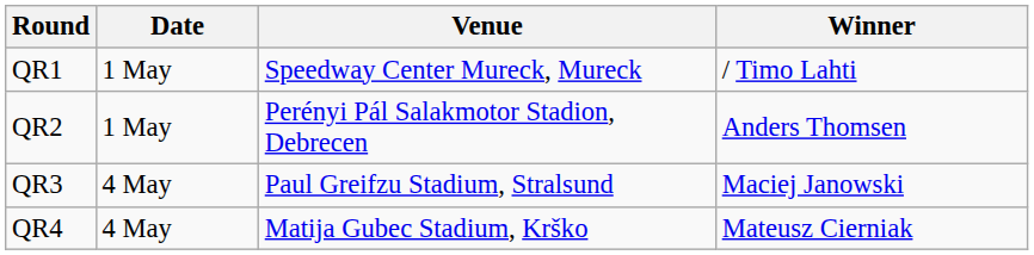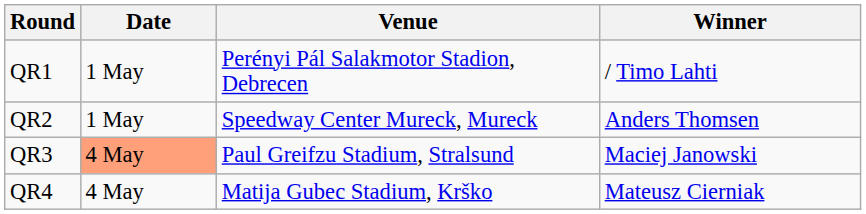 <table class="wikitable" style="font-size: 100%">
 <tr>
 <th width=30>Round</th>
 <th width=100>Date</th>
 <th width=300>Venue</th>
 <th width=200>Winner</th>
 </tr>
 <tr>
 <td>QR1</td>
 <td>1 May</td>
-<td> <a href='#'>Speedway Center Mureck</a>, <a href='#'>Mureck</a></td>
+<td> <a href='#'>Perényi Pál Salakmotor Stadion</a>, <a href='#'>Debrecen</a></td>
 <td>/ <a href='#'>Timo Lahti</a></td>
 </tr>
 <tr>
 <td>QR2</td>
 <td>1 May</td>
-<td> <a href='#'>Perényi Pál Salakmotor Stadion</a>, <a href='#'>Debrecen</a></td>
+<td> <a href='#'>Speedway Center Mureck</a>, <a href='#'>Mureck</a></td>
 <td> <a href='#'>Anders Thomsen</a></td>
 </tr>
 <tr>
 <td>QR3</td>
-<td>4 May</td>
+<td style="background: lightsalmon;">4 May</td>
 <td> <a href='#'>Paul Greifzu Stadium</a>, <a href='#'>Stralsund</a></td>
 <td> <a href='#'>Maciej Janowski</a></td>
 </tr>
 <tr>
 <td>QR4</td>
 <td>4 May</td>
 <td> <a href='#'>Matija Gubec Stadium</a>, <a href='#'>Krško</a></td>
 <td> <a href='#'>Mateusz Cierniak</a></td>
 </tr>
 </table>
